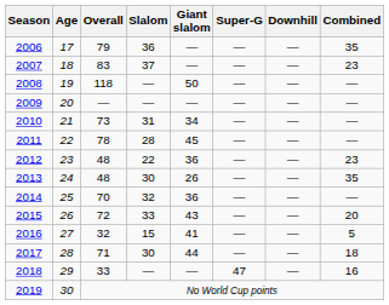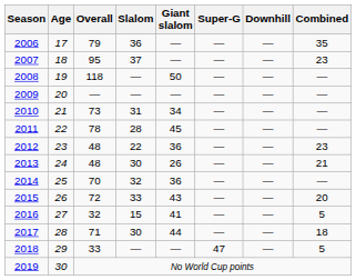 <table class=wikitable style="text-align:center">
 <tr>
 <th>Season</th>
 <th>Age</th>
 <th>Overall</th>
 <th>Slalom</th>
 <th>Giant<br>slalom</th>
 <th>Super-G</th>
 <th>Downhill</th>
 <th>Combined</th>
 </tr>
 <tr>
 <td><a href='#'>2006</a></td>
 <td><em>17</em></td>
 <td>79</td>
 <td>36</td>
 <td>—</td>
 <td>—</td>
 <td>—</td>
 <td>35</td>
 </tr>
 <tr>
 <td><a href='#'>2007</a></td>
 <td><em>18</em></td>
-<td>83</td>
+<td>95</td>
 <td>37</td>
 <td>—</td>
 <td>—</td>
 <td>—</td>
 <td>23</td>
 </tr>
 <tr>
 <td><a href='#'>2008</a></td>
 <td><em>19</em></td>
 <td>118</td>
 <td>—</td>
 <td>50</td>
 <td>—</td>
 <td>—</td>
 <td>—</td>
 </tr>
 <tr>
 <td><a href='#'>2009</a></td>
 <td><em>20</em></td>
 <td>—</td>
 <td>—</td>
 <td>—</td>
 <td>—</td>
 <td>—</td>
 <td>—</td>
 </tr>
 <tr>
 <td><a href='#'>2010</a></td>
 <td><em>21</em></td>
 <td>73</td>
 <td>31</td>
 <td>34</td>
 <td>—</td>
 <td>—</td>
 <td>—</td>
 </tr>
 <tr>
 <td><a href='#'>2011</a></td>
 <td><em>22</em></td>
 <td>78</td>
 <td>28</td>
 <td>45</td>
 <td>—</td>
 <td>—</td>
 <td>—</td>
 </tr>
 <tr>
 <td><a href='#'>2012</a></td>
 <td><em>23</em></td>
 <td>48</td>
 <td>22</td>
 <td>36</td>
 <td>—</td>
 <td>—</td>
 <td>23</td>
 </tr>
 <tr>
 <td><a href='#'>2013</a></td>
 <td><em>24</em></td>
 <td>48</td>
 <td>30</td>
 <td>26</td>
 <td>—</td>
 <td>—</td>
-<td>35</td>
+<td>21</td>
 </tr>
 <tr>
 <td><a href='#'>2014</a></td>
 <td><em>25</em></td>
 <td>70</td>
 <td>32</td>
 <td>36</td>
 <td>—</td>
 <td>—</td>
 <td>—</td>
 </tr>
 <tr>
 <td><a href='#'>2015</a></td>
 <td><em>26</em></td>
 <td>72</td>
 <td>33</td>
 <td>43</td>
 <td>—</td>
 <td>—</td>
 <td>20</td>
 </tr>
 <tr>
 <td><a href='#'>2016</a></td>
 <td><em>27</em></td>
 <td>32</td>
 <td>15</td>
 <td>41</td>
 <td>—</td>
 <td>—</td>
 <td>5</td>
 </tr>
 <tr>
 <td><a href='#'>2017</a></td>
 <td><em>28</em></td>
 <td>71</td>
 <td>30</td>
 <td>44</td>
 <td>—</td>
 <td>—</td>
 <td>18</td>
 </tr>
 <tr>
 <td><a href='#'>2018</a></td>
 <td><em>29</em></td>
 <td>33</td>
 <td>—</td>
 <td>—</td>
 <td>47</td>
 <td>—</td>
-<td>16</td>
+<td>5</td>
 </tr>
 <tr>
 <td><a href='#'>2019</a></td>
 <td><em>30</em></td>
 <td colspan=6><small><em>No World Cup points</em></small></td>
 </tr>
 </table>
